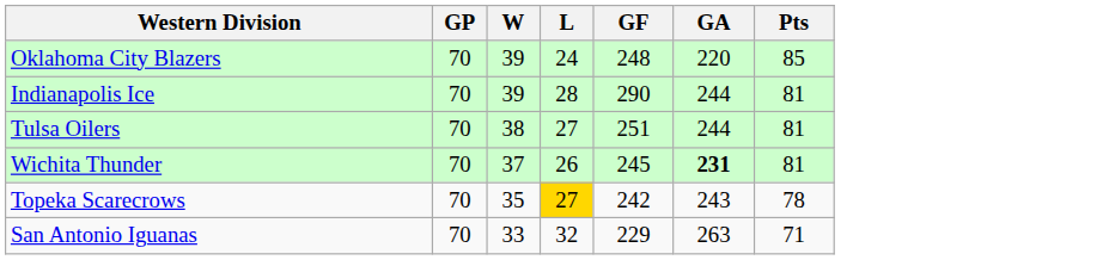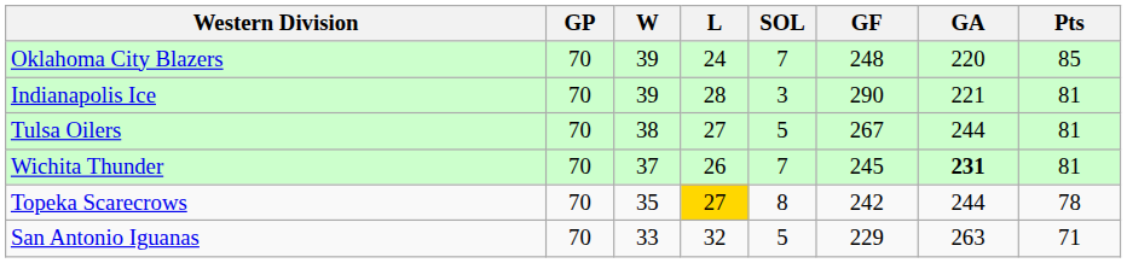 <table class="wikitable">
 <tr>
 <th width="40%" bgcolor="#e0e0e0">Western Division</th>
 <th width="5%" bgcolor="#e0e0e0">GP</th>
 <th width="5%" bgcolor="#e0e0e0">W</th>
 <th width="5%" bgcolor="#e0e0e0">L</th>
+<th width="5%" bgcolor="#e0e0e0">SOL</th>
 <th width="7.5%" bgcolor="#e0e0e0">GF</th>
 <th width="7.5%" bgcolor="#e0e0e0">GA</th>
 <th width="7.5%" bgcolor="#e0e0e0">Pts</th>
 </tr>
 <tr align="center" bgcolor="#CCFFCC">
 <td align="left"><a href='#'>Oklahoma City Blazers</a></td>
 <td>70</td>
 <td>39</td>
 <td>24</td>
+<td>7</td>
 <td>248</td>
 <td>220</td>
 <td>85</td>
 </tr>
 <tr align="center" bgcolor="#CCFFCC">
 <td align="left"><a href='#'>Indianapolis Ice</a></td>
 <td>70</td>
 <td>39</td>
 <td>28</td>
+<td>3</td>
 <td>290</td>
-<td>244</td>
+<td>221</td>
 <td>81</td>
 </tr>
 <tr align="center" bgcolor="#CCFFCC">
 <td align="left"><a href='#'>Tulsa Oilers</a></td>
 <td>70</td>
 <td>38</td>
 <td>27</td>
-<td>251</td>
+<td>5</td>
+<td>267</td>
 <td>244</td>
 <td>81</td>
 </tr>
 <tr align="center" bgcolor="#CCFFCC">
 <td align="left"><a href='#'>Wichita Thunder</a></td>
 <td>70</td>
 <td>37</td>
 <td>26</td>
+<td>7</td>
 <td>245</td>
 <td><strong>231</strong></td>
 <td>81</td>
 </tr>
 <tr align="center">
 <td align="left"><a href='#'>Topeka Scarecrows</a></td>
 <td>70</td>
 <td>35</td>
 <td style="background: gold;">27</td>
+<td>8</td>
 <td>242</td>
-<td>243</td>
+<td>244</td>
 <td>78</td>
 </tr>
 <tr align="center">
 <td align="left"><a href='#'>San Antonio Iguanas</a></td>
 <td>70</td>
 <td>33</td>
 <td>32</td>
+<td>5</td>
 <td>229</td>
 <td>263</td>
 <td>71</td>
 </tr>
 </table>
